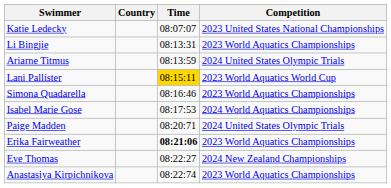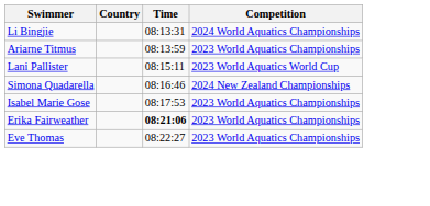 <table class="wikitable sortable mw-collapsible">
 <tr>
 <th scope="col">Swimmer</th>
 <th scope="col">Country</th>
 <th scope="col">Time</th>
 <th scope="col">Competition</th>
 </tr>
 <tr>
-<td><a href='#'>Katie Ledecky</a></td>
-<td></td>
-<td>08:07:07</td>
-<td><a href='#'>2023 United States National Championships</a></td>
-</tr>
-<tr>
 <td><a href='#'>Li Bingjie</a></td>
 <td></td>
 <td>08:13:31</td>
-<td><a href='#'>2023 World Aquatics Championships</a></td>
+<td><a href='#'>2024 World Aquatics Championships</a></td>
 </tr>
 <tr>
 <td><a href='#'>Ariarne Titmus</a></td>
 <td></td>
 <td>08:13:59</td>
-<td><a href='#'>2024 United States Olympic Trials</a></td>
+<td><a href='#'>2023 World Aquatics Championships</a></td>
 </tr>
 <tr>
 <td><a href='#'>Lani Pallister</a></td>
 <td></td>
-<td style="background: gold;">08:15:11</td>
+<td>08:15:11</td>
 <td><a href='#'>2023 World Aquatics World Cup</a></td>
 </tr>
 <tr>
 <td><a href='#'>Simona Quadarella</a></td>
 <td></td>
 <td>08:16:46</td>
-<td><a href='#'>2023 World Aquatics Championships</a></td>
+<td><a href='#'>2024 New Zealand Championships</a></td>
 </tr>
 <tr>
 <td><a href='#'>Isabel Marie Gose</a></td>
 <td></td>
 <td>08:17:53</td>
-<td><a href='#'>2024 World Aquatics Championships</a></td>
-</tr>
-<tr>
-<td><a href='#'>Paige Madden</a></td>
-<td></td>
-<td>08:20:71</td>
-<td><a href='#'>2024 United States Olympic Trials</a></td>
+<td><a href='#'>2023 World Aquatics Championships</a></td>
 </tr>
 <tr>
 <td><a href='#'>Erika Fairweather</a></td>
 <td></td>
 <td><strong>08:21:06</strong></td>
 <td><a href='#'>2023 World Aquatics Championships</a></td>
 </tr>
 <tr>
 <td><a href='#'>Eve Thomas</a></td>
 <td></td>
 <td>08:22:27</td>
-<td><a href='#'>2024 New Zealand Championships</a></td>
-</tr>
-<tr>
-<td><a href='#'>Anastasiya Kirpichnikova</a></td>
-<td></td>
-<td>08:22:74</td>
 <td><a href='#'>2023 World Aquatics Championships</a></td>
 </tr>
 </table>
